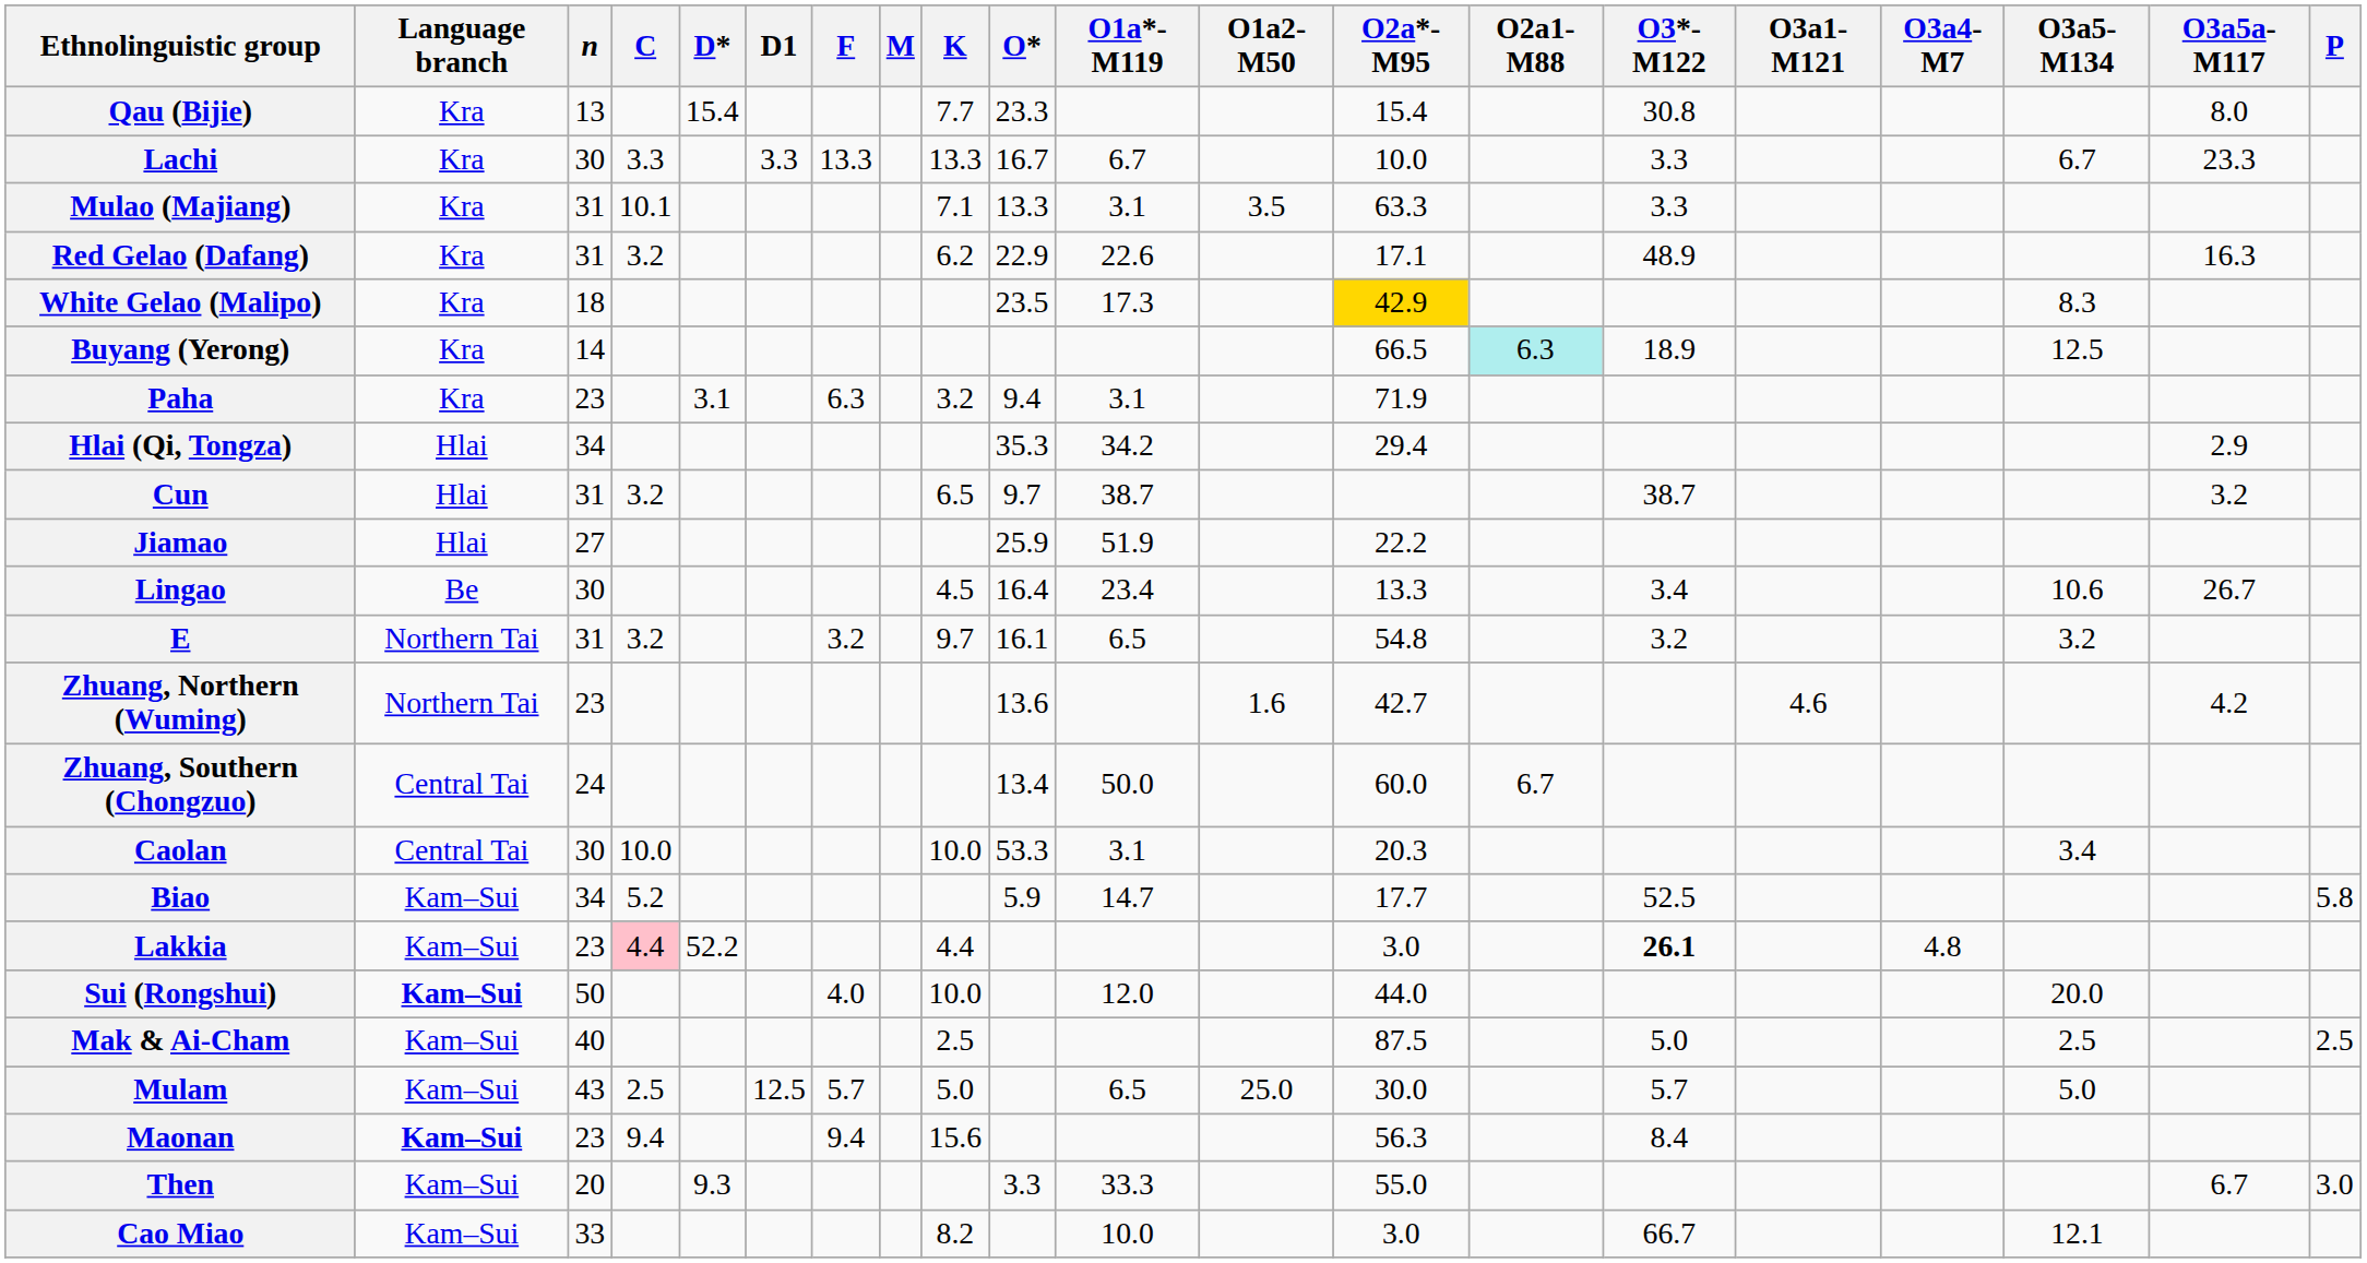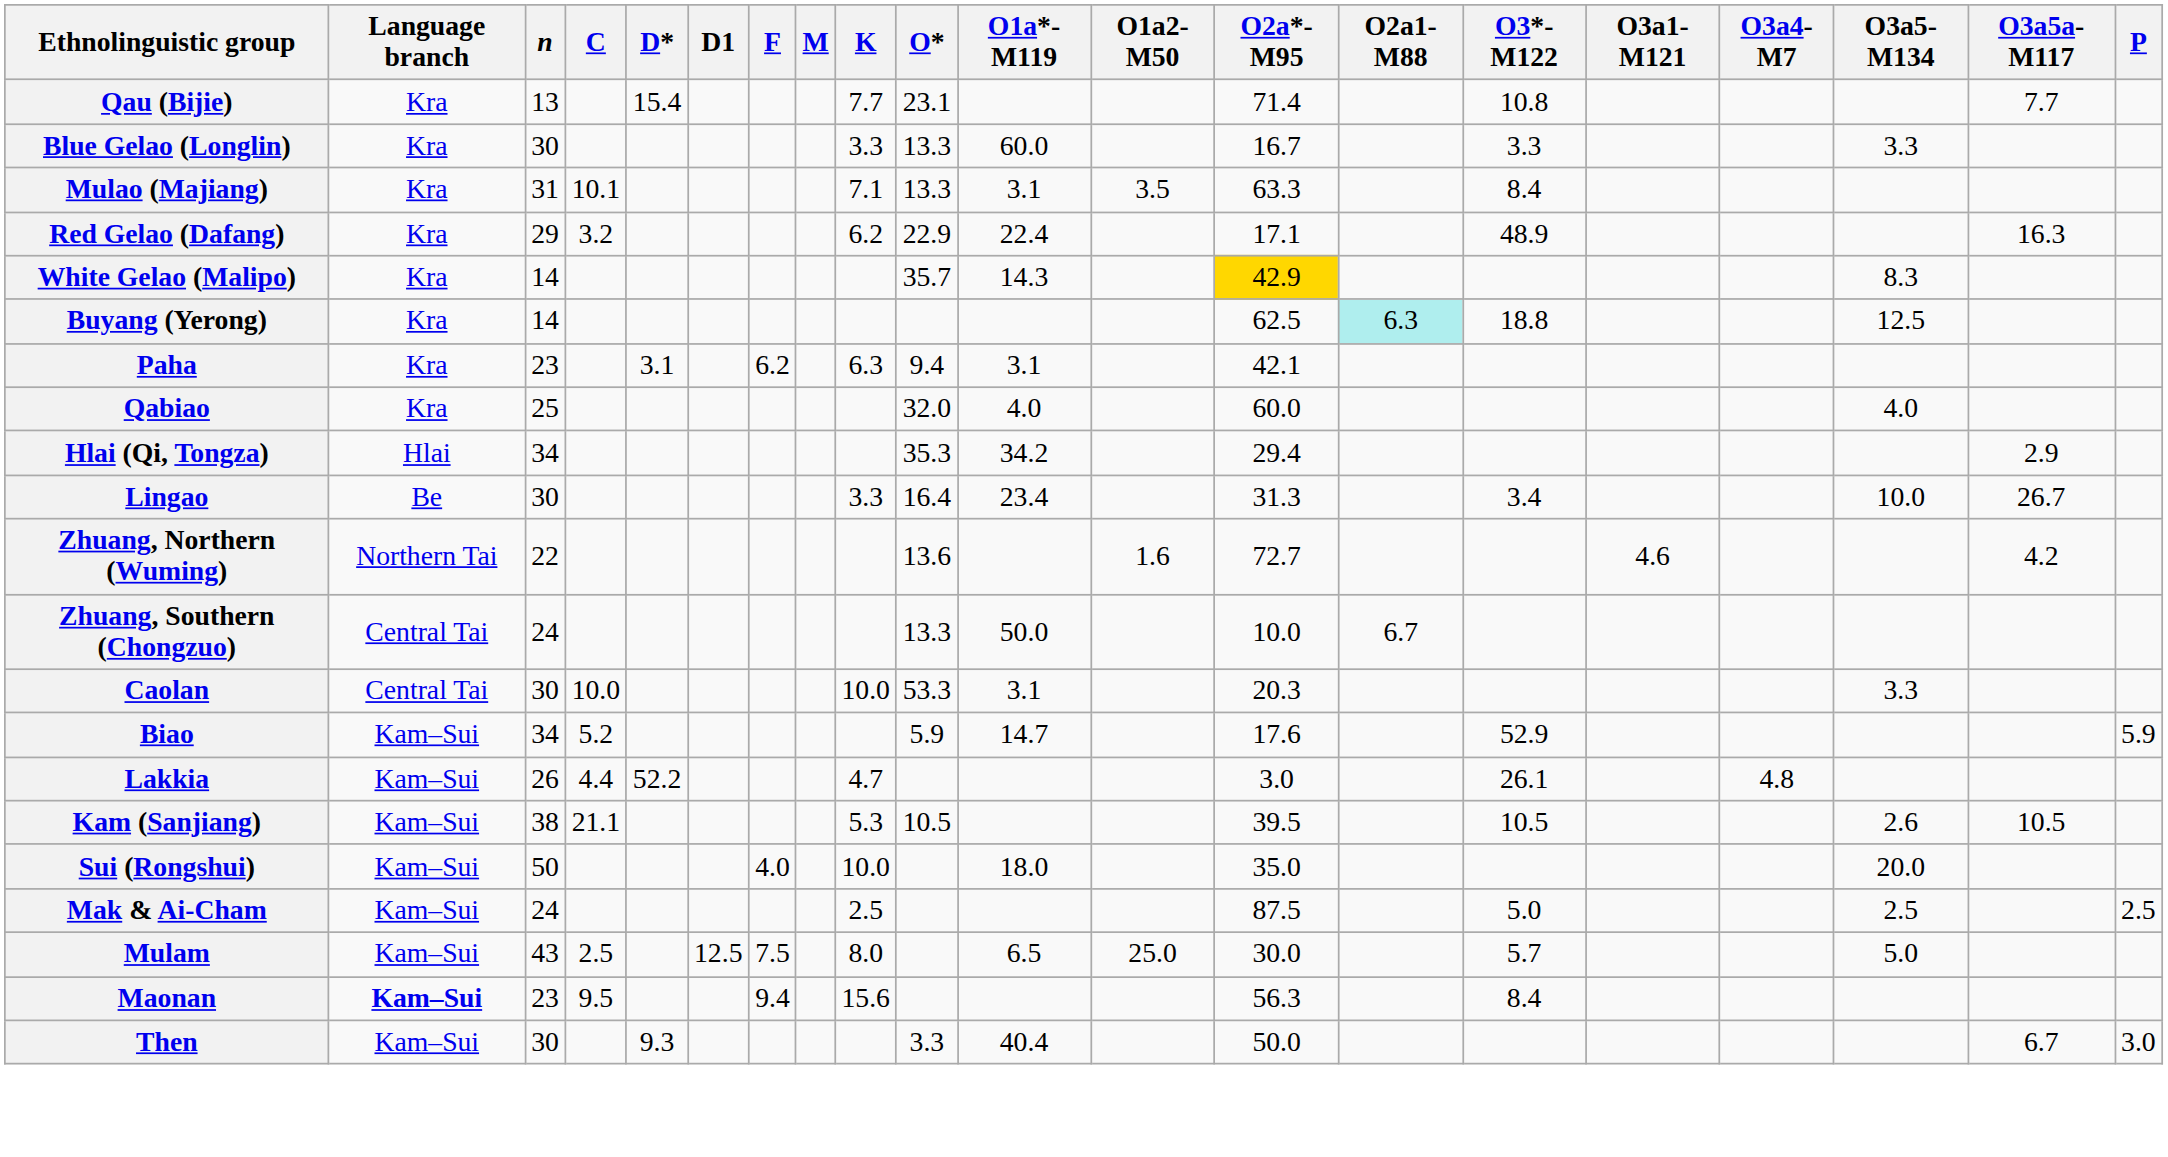 <table class="wikitable sortable" style="text-align:center; font-size: 100%">
 <tr>
 <th>Ethnolinguistic group</th>
 <th>Language branch</th>
 <th><em>n</em></th>
 <th><a href='#'>C</a></th>
 <th><a href='#'>D</a>*</th>
 <th>D1</th>
 <th><a href='#'>F</a></th>
 <th><a href='#'>M</a></th>
 <th><a href='#'>K</a></th>
 <th><a href='#'>O</a>*</th>
 <th><a href='#'>O1a</a>*-M119</th>
 <th>O1a2-M50</th>
 <th><a href='#'>O2a</a>*-M95</th>
 <th>O2a1-M88</th>
 <th><a href='#'>O3</a>*-M122</th>
 <th>O3a1-M121</th>
 <th><a href='#'>O3a4</a>-M7</th>
 <th>O3a5-M134</th>
 <th><a href='#'>O3a5a</a>-M117</th>
 <th><a href='#'>P</a></th>
 </tr>
 <tr>
 <th><a href='#'>Qau</a> (<a href='#'>Bijie</a>)</th>
 <td><a href='#'>Kra</a></td>
 <td>13</td>
 <td></td>
 <td>15.4</td>
 <td></td>
 <td></td>
 <td></td>
 <td>7.7</td>
-<td>23.3</td>
+<td>23.1</td>
 <td></td>
 <td></td>
-<td>15.4</td>
+<td>71.4</td>
 <td></td>
-<td>30.8</td>
+<td>10.8</td>
 <td></td>
 <td></td>
 <td></td>
-<td>8.0</td>
+<td>7.7</td>
 <td></td>
 </tr>
 <tr>
-<th><a href='#'>Lachi</a></th>
+<th><a href='#'>Blue Gelao</a> (<a href='#'>Longlin</a>)</th>
 <td><a href='#'>Kra</a></td>
 <td>30</td>
-<td>3.3</td>
+<td></td>
+<td></td>
+<td></td>
+<td></td>
 <td></td>
 <td>3.3</td>
 <td>13.3</td>
+<td>60.0</td>
 <td></td>
-<td>13.3</td>
 <td>16.7</td>
-<td>6.7</td>
-<td></td>
-<td>10.0</td>
 <td></td>
 <td>3.3</td>
 <td></td>
 <td></td>
-<td>6.7</td>
-<td>23.3</td>
+<td>3.3</td>
+<td></td>
 <td></td>
 </tr>
 <tr>
 <th><a href='#'>Mulao</a> (<a href='#'>Majiang</a>)</th>
 <td><a href='#'>Kra</a></td>
 <td>31</td>
 <td>10.1</td>
 <td></td>
 <td></td>
 <td></td>
 <td></td>
 <td>7.1</td>
 <td>13.3</td>
 <td>3.1</td>
 <td>3.5</td>
 <td>63.3</td>
 <td></td>
-<td>3.3</td>
+<td>8.4</td>
 <td></td>
 <td></td>
 <td></td>
 <td></td>
 <td></td>
 </tr>
 <tr>
 <th><a href='#'>Red Gelao</a> (<a href='#'>Dafang</a>)</th>
 <td><a href='#'>Kra</a></td>
-<td>31</td>
+<td>29</td>
 <td>3.2</td>
 <td></td>
 <td></td>
 <td></td>
 <td></td>
 <td>6.2</td>
 <td>22.9</td>
-<td>22.6</td>
+<td>22.4</td>
 <td></td>
 <td>17.1</td>
 <td></td>
 <td>48.9</td>
 <td></td>
 <td></td>
 <td></td>
 <td>16.3</td>
 <td></td>
 </tr>
 <tr>
 <th><a href='#'>White Gelao</a> (<a href='#'>Malipo</a>)</th>
 <td><a href='#'>Kra</a></td>
-<td>18</td>
+<td>14</td>
 <td></td>
 <td></td>
 <td></td>
 <td></td>
 <td></td>
 <td></td>
-<td>23.5</td>
-<td>17.3</td>
+<td>35.7</td>
+<td>14.3</td>
 <td></td>
 <td style="background: gold;">42.9</td>
 <td></td>
 <td></td>
 <td></td>
 <td></td>
 <td>8.3</td>
 <td></td>
 <td></td>
 </tr>
 <tr>
 <th><a href='#'>Buyang</a> (Yerong)</th>
 <td><a href='#'>Kra</a></td>
 <td>14</td>
 <td></td>
 <td></td>
 <td></td>
 <td></td>
 <td></td>
 <td></td>
 <td></td>
 <td></td>
 <td></td>
-<td>66.5</td>
+<td>62.5</td>
 <td style="background: paleturquoise;">6.3</td>
-<td>18.9</td>
+<td>18.8</td>
 <td></td>
 <td></td>
 <td>12.5</td>
 <td></td>
 <td></td>
 </tr>
 <tr>
 <th><a href='#'>Paha</a></th>
 <td><a href='#'>Kra</a></td>
 <td>23</td>
 <td></td>
 <td>3.1</td>
 <td></td>
+<td>6.2</td>
+<td></td>
 <td>6.3</td>
-<td></td>
-<td>3.2</td>
 <td>9.4</td>
 <td>3.1</td>
 <td></td>
-<td>71.9</td>
+<td>42.1</td>
 <td></td>
 <td></td>
 <td></td>
 <td></td>
 <td></td>
+<td></td>
+<td></td>
+</tr>
+<tr>
+<th><a href='#'>Qabiao</a></th>
+<td><a href='#'>Kra</a></td>
+<td>25</td>
+<td></td>
+<td></td>
+<td></td>
+<td></td>
+<td></td>
+<td></td>
+<td>32.0</td>
+<td>4.0</td>
+<td></td>
+<td>60.0</td>
+<td></td>
+<td></td>
+<td></td>
+<td></td>
+<td>4.0</td>
 <td></td>
 <td></td>
 </tr>
 <tr>
 <th><a href='#'>Hlai</a> (Qi, <a href='#'>Tongza</a>)</th>
 <td><a href='#'>Hlai</a></td>
 <td>34</td>
 <td></td>
 <td></td>
 <td></td>
 <td></td>
 <td></td>
 <td></td>
 <td>35.3</td>
 <td>34.2</td>
 <td></td>
 <td>29.4</td>
 <td></td>
 <td></td>
 <td></td>
 <td></td>
 <td></td>
 <td>2.9</td>
 <td></td>
 </tr>
 <tr>
-<th><a href='#'>Cun</a></th>
-<td><a href='#'>Hlai</a></td>
-<td>31</td>
-<td>3.2</td>
-<td></td>
-<td></td>
-<td></td>
-<td></td>
-<td>6.5</td>
-<td>9.7</td>
-<td>38.7</td>
-<td></td>
-<td></td>
-<td></td>
-<td>38.7</td>
-<td></td>
-<td></td>
-<td></td>
-<td>3.2</td>
-<td></td>
-</tr>
-<tr>
-<th><a href='#'>Jiamao</a></th>
-<td><a href='#'>Hlai</a></td>
-<td>27</td>
-<td></td>
-<td></td>
-<td></td>
-<td></td>
-<td></td>
-<td></td>
-<td>25.9</td>
-<td>51.9</td>
-<td></td>
-<td>22.2</td>
-<td></td>
-<td></td>
-<td></td>
-<td></td>
-<td></td>
-<td></td>
-<td></td>
-</tr>
-<tr>
 <th><a href='#'>Lingao</a></th>
 <td><a href='#'>Be</a></td>
 <td>30</td>
 <td></td>
 <td></td>
 <td></td>
 <td></td>
 <td></td>
-<td>4.5</td>
+<td>3.3</td>
 <td>16.4</td>
 <td>23.4</td>
 <td></td>
-<td>13.3</td>
+<td>31.3</td>
 <td></td>
 <td>3.4</td>
 <td></td>
 <td></td>
-<td>10.6</td>
+<td>10.0</td>
 <td>26.7</td>
-<td></td>
-</tr>
-<tr>
-<th><a href='#'>E</a></th>
-<td><a href='#'>Northern Tai</a></td>
-<td>31</td>
-<td>3.2</td>
-<td></td>
-<td></td>
-<td>3.2</td>
-<td></td>
-<td>9.7</td>
-<td>16.1</td>
-<td>6.5</td>
-<td></td>
-<td>54.8</td>
-<td></td>
-<td>3.2</td>
-<td></td>
-<td></td>
-<td>3.2</td>
-<td></td>
 <td></td>
 </tr>
 <tr>
 <th><a href='#'>Zhuang</a>, Northern (<a href='#'>Wuming</a>)</th>
 <td><a href='#'>Northern Tai</a></td>
-<td>23</td>
+<td>22</td>
 <td></td>
 <td></td>
 <td></td>
 <td></td>
 <td></td>
 <td></td>
 <td>13.6</td>
 <td></td>
 <td>1.6</td>
-<td>42.7</td>
+<td>72.7</td>
 <td></td>
 <td></td>
 <td>4.6</td>
 <td></td>
 <td></td>
 <td>4.2</td>
 <td></td>
 </tr>
 <tr>
 <th><a href='#'>Zhuang</a>, Southern (<a href='#'>Chongzuo</a>)</th>
 <td><a href='#'>Central Tai</a></td>
 <td>24</td>
 <td></td>
 <td></td>
 <td></td>
 <td></td>
 <td></td>
 <td></td>
-<td>13.4</td>
+<td>13.3</td>
 <td>50.0</td>
 <td></td>
-<td>60.0</td>
+<td>10.0</td>
 <td>6.7</td>
 <td></td>
 <td></td>
 <td></td>
 <td></td>
 <td></td>
 <td></td>
 </tr>
 <tr>
 <th><a href='#'>Caolan</a></th>
 <td><a href='#'>Central Tai</a></td>
 <td>30</td>
 <td>10.0</td>
 <td></td>
 <td></td>
 <td></td>
 <td></td>
 <td>10.0</td>
 <td>53.3</td>
 <td>3.1</td>
 <td></td>
 <td>20.3</td>
 <td></td>
 <td></td>
 <td></td>
 <td></td>
-<td>3.4</td>
+<td>3.3</td>
 <td></td>
 <td></td>
 </tr>
 <tr>
 <th><a href='#'>Biao</a></th>
 <td><a href='#'>Kam–Sui</a></td>
 <td>34</td>
 <td>5.2</td>
 <td></td>
 <td></td>
 <td></td>
 <td></td>
 <td></td>
 <td>5.9</td>
 <td>14.7</td>
 <td></td>
-<td>17.7</td>
+<td>17.6</td>
 <td></td>
-<td>52.5</td>
+<td>52.9</td>
 <td></td>
 <td></td>
 <td></td>
 <td></td>
-<td>5.8</td>
+<td>5.9</td>
 </tr>
 <tr>
 <th><a href='#'>Lakkia</a></th>
 <td><a href='#'>Kam–Sui</a></td>
-<td>23</td>
-<td style="background: pink;">4.4</td>
+<td>26</td>
+<td>4.4</td>
 <td>52.2</td>
 <td></td>
 <td></td>
 <td></td>
-<td>4.4</td>
+<td>4.7</td>
 <td></td>
 <td></td>
 <td></td>
 <td>3.0</td>
 <td></td>
-<td><strong>26.1</strong></td>
+<td>26.1</td>
 <td></td>
 <td>4.8</td>
 <td></td>
 <td></td>
 <td></td>
 </tr>
 <tr>
+<th><a href='#'>Kam</a> (<a href='#'>Sanjiang</a>)</th>
+<td><a href='#'>Kam–Sui</a></td>
+<td>38</td>
+<td>21.1</td>
+<td></td>
+<td></td>
+<td></td>
+<td></td>
+<td>5.3</td>
+<td>10.5</td>
+<td></td>
+<td></td>
+<td>39.5</td>
+<td></td>
+<td>10.5</td>
+<td></td>
+<td></td>
+<td>2.6</td>
+<td>10.5</td>
+<td></td>
+</tr>
+<tr>
 <th><a href='#'>Sui</a> (<a href='#'>Rongshui</a>)</th>
-<td><strong><a href='#'>Kam–Sui</a></strong></td>
+<td><a href='#'>Kam–Sui</a></td>
 <td>50</td>
 <td></td>
 <td></td>
 <td></td>
 <td>4.0</td>
 <td></td>
 <td>10.0</td>
 <td></td>
-<td>12.0</td>
+<td>18.0</td>
 <td></td>
-<td>44.0</td>
+<td>35.0</td>
 <td></td>
 <td></td>
 <td></td>
 <td></td>
 <td>20.0</td>
 <td></td>
 <td></td>
 </tr>
 <tr>
 <th><a href='#'>Mak</a> & <a href='#'>Ai-Cham</a></th>
 <td><a href='#'>Kam–Sui</a></td>
-<td>40</td>
+<td>24</td>
 <td></td>
 <td></td>
 <td></td>
 <td></td>
 <td></td>
 <td>2.5</td>
 <td></td>
 <td></td>
 <td></td>
 <td>87.5</td>
 <td></td>
 <td>5.0</td>
 <td></td>
 <td></td>
 <td>2.5</td>
 <td></td>
 <td>2.5</td>
 </tr>
 <tr>
 <th><a href='#'>Mulam</a></th>
 <td><a href='#'>Kam–Sui</a></td>
 <td>43</td>
 <td>2.5</td>
 <td></td>
 <td>12.5</td>
-<td>5.7</td>
+<td>7.5</td>
 <td></td>
-<td>5.0</td>
+<td>8.0</td>
 <td></td>
 <td>6.5</td>
 <td>25.0</td>
 <td>30.0</td>
 <td></td>
 <td>5.7</td>
 <td></td>
 <td></td>
 <td>5.0</td>
 <td></td>
 <td></td>
 </tr>
 <tr>
 <th><a href='#'>Maonan</a></th>
 <td><strong><a href='#'>Kam–Sui</a></strong></td>
 <td>23</td>
-<td>9.4</td>
+<td>9.5</td>
 <td></td>
 <td></td>
 <td>9.4</td>
 <td></td>
 <td>15.6</td>
 <td></td>
 <td></td>
 <td></td>
 <td>56.3</td>
 <td></td>
 <td>8.4</td>
 <td></td>
 <td></td>
 <td></td>
 <td></td>
 <td></td>
 </tr>
 <tr>
 <th><a href='#'>Then</a></th>
 <td><a href='#'>Kam–Sui</a></td>
-<td>20</td>
+<td>30</td>
 <td></td>
 <td>9.3</td>
 <td></td>
 <td></td>
 <td></td>
 <td></td>
 <td>3.3</td>
-<td>33.3</td>
+<td>40.4</td>
 <td></td>
-<td>55.0</td>
+<td>50.0</td>
 <td></td>
 <td></td>
 <td></td>
 <td></td>
 <td></td>
 <td>6.7</td>
 <td>3.0</td>
 </tr>
-<tr>
-<th><a href='#'>Cao Miao</a></th>
-<td><a href='#'>Kam–Sui</a></td>
-<td>33</td>
-<td></td>
-<td></td>
-<td></td>
-<td></td>
-<td></td>
-<td>8.2</td>
-<td></td>
-<td>10.0</td>
-<td></td>
-<td>3.0</td>
-<td></td>
-<td>66.7</td>
-<td></td>
-<td></td>
-<td>12.1</td>
-<td></td>
-<td></td>
-</tr>
 </table>
